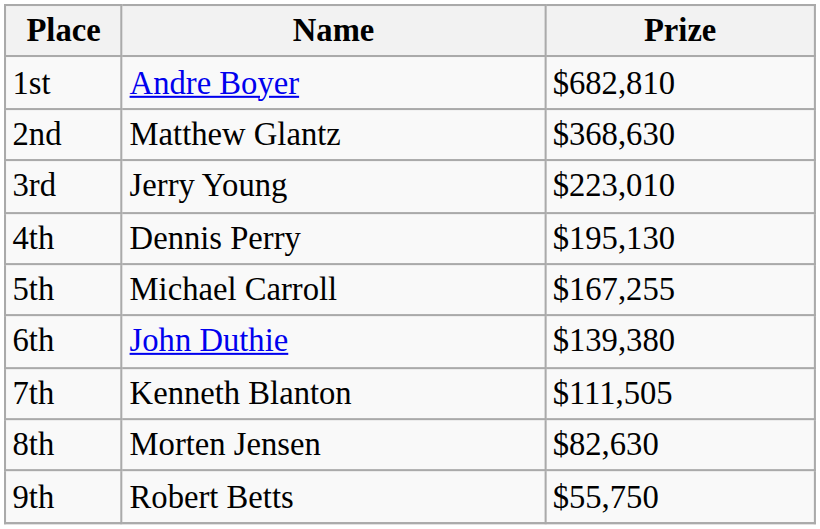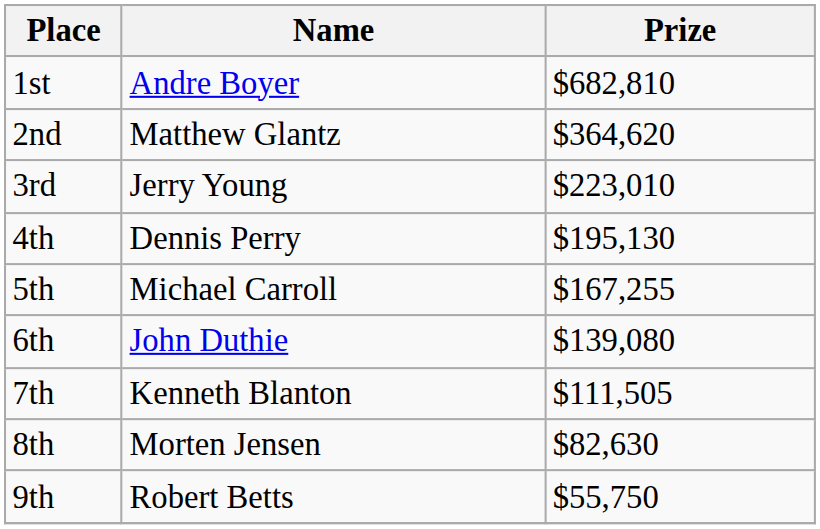 <table class="wikitable">
 <tr>
 <th width="50">Place</th>
 <th width="200">Name</th>
 <th width="125">Prize</th>
 </tr>
 <tr>
 <td>1st</td>
 <td><a href='#'>Andre Boyer</a></td>
 <td>$682,810</td>
 </tr>
 <tr>
 <td>2nd</td>
 <td>Matthew Glantz</td>
-<td>$368,630</td>
+<td>$364,620</td>
 </tr>
 <tr>
 <td>3rd</td>
 <td>Jerry Young</td>
 <td>$223,010</td>
 </tr>
 <tr>
 <td>4th</td>
 <td>Dennis Perry</td>
 <td>$195,130</td>
 </tr>
 <tr>
 <td>5th</td>
 <td>Michael Carroll</td>
 <td>$167,255</td>
 </tr>
 <tr>
 <td>6th</td>
 <td><a href='#'>John Duthie</a></td>
-<td>$139,380</td>
+<td>$139,080</td>
 </tr>
 <tr>
 <td>7th</td>
 <td>Kenneth Blanton</td>
 <td>$111,505</td>
 </tr>
 <tr>
 <td>8th</td>
 <td>Morten Jensen</td>
 <td>$82,630</td>
 </tr>
 <tr>
 <td>9th</td>
 <td>Robert Betts</td>
 <td>$55,750</td>
 </tr>
 <tr>
 </tr>
 </table>
